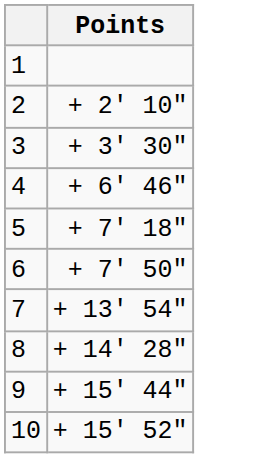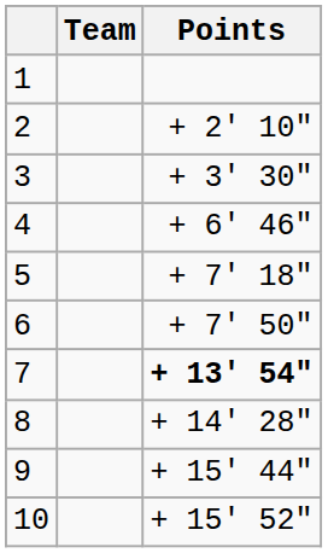 <table class="wikitable">
 <tr>
 <th></th>
+<th>Team</th>
 <th>Points</th>
 </tr>
 <tr>
 <td>1</td>
+<td> </td>
 <td align=right></td>
 </tr>
 <tr>
 <td>2</td>
+<td> </td>
 <td align=right>+ 2' 10"</td>
 </tr>
 <tr>
 <td>3</td>
+<td> </td>
 <td align=right>+ 3' 30"</td>
 </tr>
 <tr>
 <td>4</td>
+<td> </td>
 <td align=right>+ 6' 46"</td>
 </tr>
 <tr>
 <td>5</td>
+<td> </td>
 <td align=right>+ 7' 18"</td>
 </tr>
 <tr>
 <td>6</td>
+<td> </td>
 <td align=right>+ 7' 50"</td>
 </tr>
 <tr>
 <td>7</td>
-<td align=right>+ 13' 54"</td>
+<td> </td>
+<td align=right><strong>+ 13' 54"</strong></td>
 </tr>
 <tr>
 <td>8</td>
+<td> </td>
 <td align=right>+ 14' 28"</td>
 </tr>
 <tr>
 <td>9</td>
+<td> </td>
 <td align=right>+ 15' 44"</td>
 </tr>
 <tr>
 <td>10</td>
+<td> </td>
 <td align=right>+ 15' 52"</td>
 </tr>
 </table>
